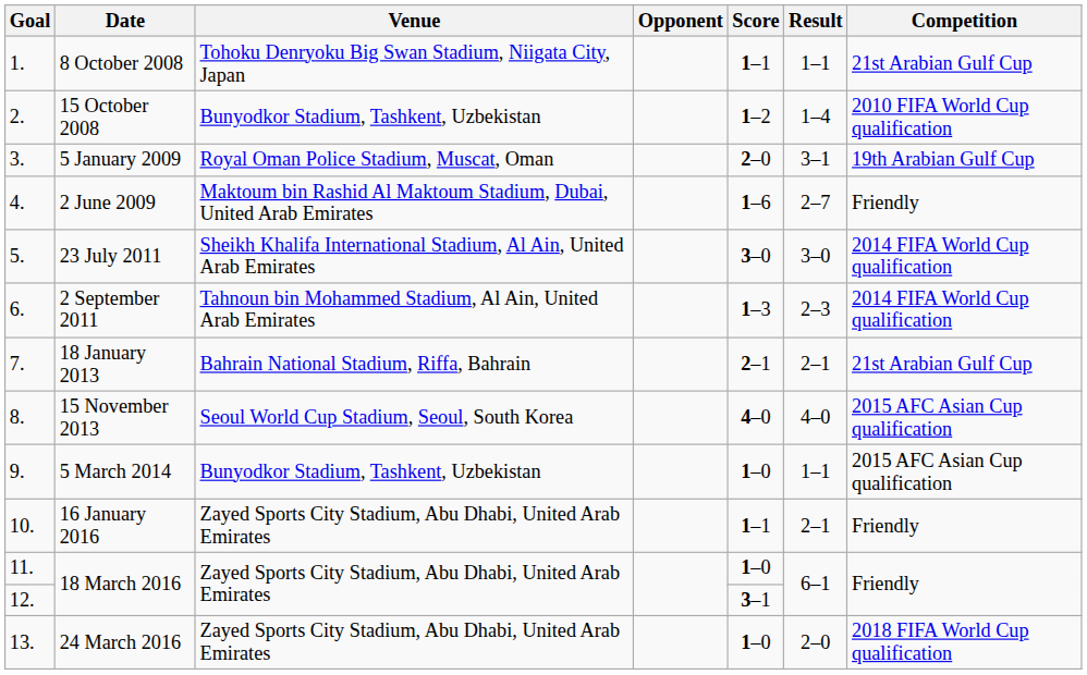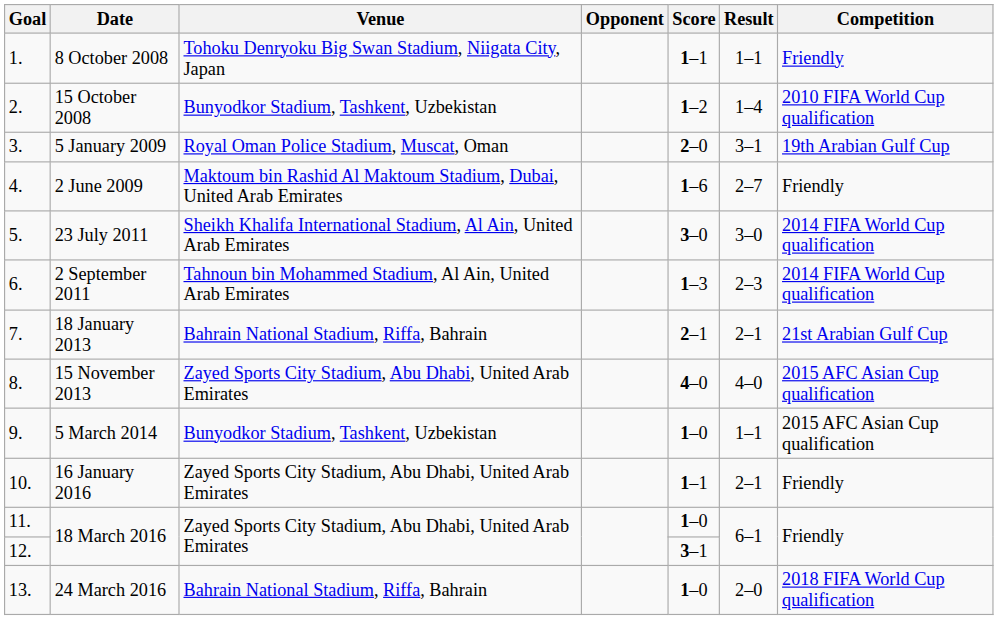 <table class="wikitable plainrowheaders sortable">
 <tr>
 <th>Goal</th>
 <th>Date</th>
 <th>Venue</th>
 <th>Opponent</th>
 <th>Score</th>
 <th>Result</th>
 <th>Competition</th>
 </tr>
 <tr>
 <td>1.</td>
 <td>8 October 2008</td>
 <td><a href='#'>Tohoku Denryoku Big Swan Stadium</a>, <a href='#'>Niigata City</a>, Japan</td>
 <td></td>
 <td align=center><strong>1</strong>–1</td>
 <td align=center>1–1</td>
-<td><a href='#'>21st Arabian Gulf Cup</a></td>
+<td><a href='#'>Friendly</a></td>
 </tr>
 <tr>
 <td>2.</td>
 <td>15 October 2008</td>
 <td><a href='#'>Bunyodkor Stadium</a>, <a href='#'>Tashkent</a>, Uzbekistan</td>
 <td></td>
 <td align=center><strong>1</strong>–2</td>
 <td align=center>1–4</td>
 <td><a href='#'>2010 FIFA World Cup qualification</a></td>
 </tr>
 <tr>
 <td>3.</td>
 <td>5 January 2009</td>
 <td><a href='#'>Royal Oman Police Stadium</a>, <a href='#'>Muscat</a>, Oman</td>
 <td></td>
 <td align=center><strong>2</strong>–0</td>
 <td align=center>3–1</td>
 <td><a href='#'>19th Arabian Gulf Cup</a></td>
 </tr>
 <tr>
 <td>4.</td>
 <td>2 June 2009</td>
 <td><a href='#'>Maktoum bin Rashid Al Maktoum Stadium</a>, <a href='#'>Dubai</a>, United Arab Emirates</td>
 <td></td>
 <td align=center><strong>1</strong>–6</td>
 <td align=center>2–7</td>
 <td>Friendly</td>
 </tr>
 <tr>
 <td>5.</td>
 <td>23 July 2011</td>
 <td><a href='#'>Sheikh Khalifa International Stadium</a>, <a href='#'>Al Ain</a>, United Arab Emirates</td>
 <td></td>
 <td align=center><strong>3</strong>–0</td>
 <td align=center>3–0</td>
 <td><a href='#'>2014 FIFA World Cup qualification</a></td>
 </tr>
 <tr>
 <td>6.</td>
 <td>2 September 2011</td>
 <td><a href='#'>Tahnoun bin Mohammed Stadium</a>, Al Ain, United Arab Emirates</td>
 <td></td>
 <td align=center><strong>1</strong>–3</td>
 <td align=center>2–3</td>
 <td><a href='#'>2014 FIFA World Cup qualification</a></td>
 </tr>
 <tr>
 <td>7.</td>
 <td>18 January 2013</td>
 <td><a href='#'>Bahrain National Stadium</a>, <a href='#'>Riffa</a>, Bahrain</td>
 <td></td>
 <td align=center><strong>2</strong>–1</td>
 <td align=center>2–1 </td>
 <td><a href='#'>21st Arabian Gulf Cup</a></td>
 </tr>
 <tr>
 <td>8.</td>
 <td>15 November 2013</td>
-<td><a href='#'>Seoul World Cup Stadium</a>, <a href='#'>Seoul</a>, South Korea</td>
+<td><a href='#'>Zayed Sports City Stadium</a>, <a href='#'>Abu Dhabi</a>, United Arab Emirates</td>
 <td></td>
 <td align=center><strong>4</strong>–0</td>
 <td align=center>4–0</td>
 <td><a href='#'>2015 AFC Asian Cup qualification</a></td>
 </tr>
 <tr>
 <td>9.</td>
 <td>5 March 2014</td>
 <td><a href='#'>Bunyodkor Stadium</a>, <a href='#'>Tashkent</a>, Uzbekistan</td>
 <td></td>
 <td align=center><strong>1</strong>–0</td>
 <td align=center>1–1</td>
 <td>2015 AFC Asian Cup qualification</td>
 </tr>
 <tr>
 <td>10.</td>
 <td>16 January 2016</td>
 <td>Zayed Sports City Stadium, Abu Dhabi, United Arab Emirates</td>
 <td></td>
 <td align=center><strong>1</strong>–1</td>
 <td align=center>2–1</td>
 <td>Friendly</td>
 </tr>
 <tr>
 <td>11.</td>
 <td rowspan="2">18 March 2016</td>
 <td rowspan="2">Zayed Sports City Stadium, Abu Dhabi, United Arab Emirates</td>
 <td rowspan="2"></td>
 <td align=center><strong>1</strong>–0</td>
 <td rowspan="2" style="text-align:center">6–1</td>
 <td rowspan="2">Friendly</td>
 </tr>
 <tr>
 <td>12.</td>
 <td align=center><strong>3</strong>–1</td>
 </tr>
 <tr>
 <td>13.</td>
 <td>24 March 2016</td>
-<td>Zayed Sports City Stadium, Abu Dhabi, United Arab Emirates</td>
+<td><a href='#'>Bahrain National Stadium</a>, <a href='#'>Riffa</a>, Bahrain</td>
 <td></td>
 <td align=center><strong>1</strong>–0</td>
 <td align=center>2–0</td>
 <td><a href='#'>2018 FIFA World Cup qualification</a></td>
 </tr>
 </table>
